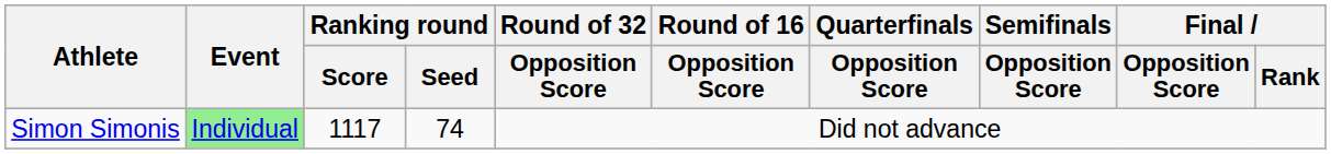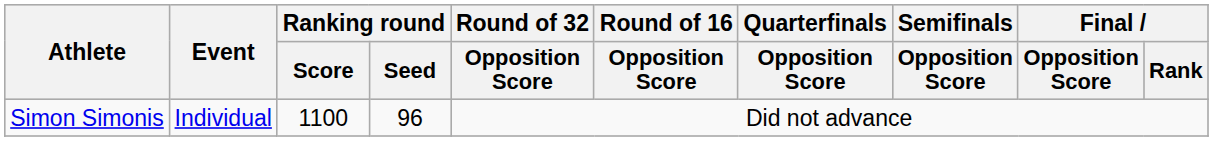 <table class="wikitable" style="font-size:90%; text-align:center">
 <tr>
 <th rowspan=2>Athlete</th>
 <th rowspan=2>Event</th>
 <th colspan="2">Ranking round</th>
 <th>Round of 32</th>
 <th>Round of 16</th>
 <th>Quarterfinals</th>
 <th>Semifinals</th>
 <th colspan="2">Final / </th>
 </tr>
 <tr style="font-size:95%">
 <th>Score</th>
 <th>Seed</th>
 <th>Opposition<br>Score</th>
 <th>Opposition<br>Score</th>
 <th>Opposition<br>Score</th>
 <th>Opposition<br>Score</th>
 <th>Opposition<br>Score</th>
 <th>Rank</th>
 </tr>
 <tr align=center>
 <td align=left><a href='#'>Simon Simonis</a></td>
-<td align=left style="background: lightgreen;"><a href='#'>Individual</a></td>
-<td>1117</td>
-<td>74</td>
+<td align=left><a href='#'>Individual</a></td>
+<td>1100</td>
+<td>96</td>
 <td colspan=6>Did not advance</td>
 </tr>
 </table>
